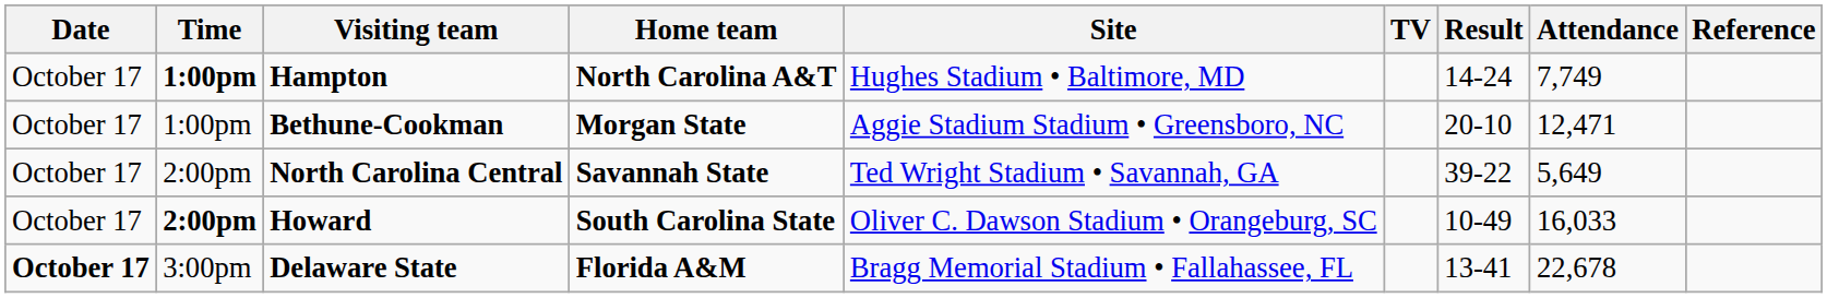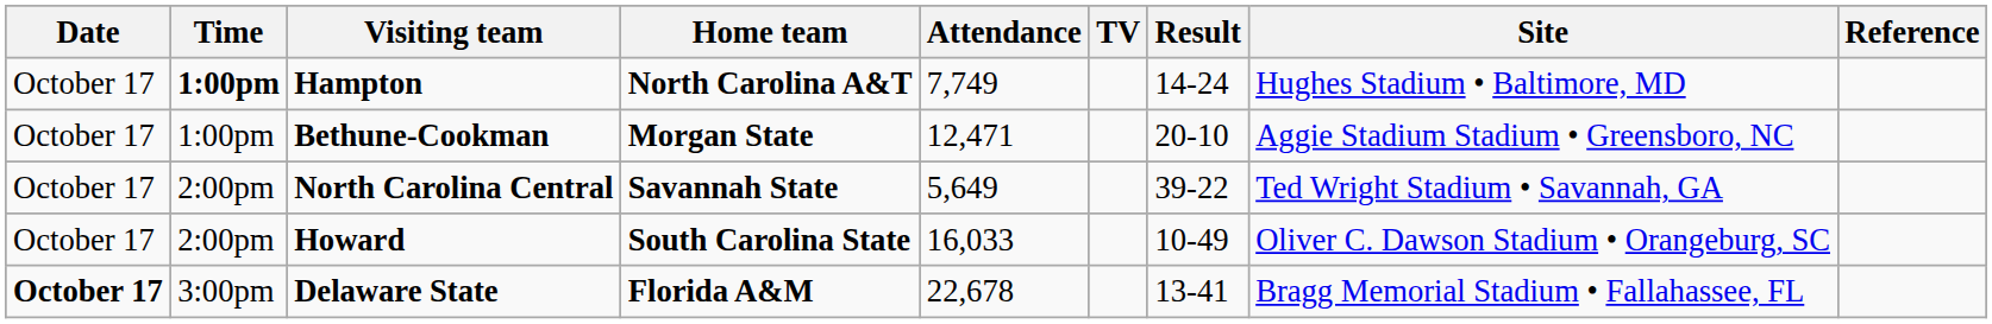 <table class="wikitable" style="font-size:95%;">
 <tr>
 <th>Date</th>
 <th>Time</th>
 <th>Visiting team</th>
 <th>Home team</th>
-<th>Site</th>
+<th>Attendance</th>
 <th>TV</th>
 <th>Result</th>
-<th>Attendance</th>
+<th>Site</th>
 <th class="unsortable">Reference</th>
 </tr>
 <tr bgcolor=>
 <td>October 17</td>
 <td><strong>1:00pm</strong></td>
 <td><strong>Hampton</strong></td>
 <td><strong>North Carolina A&T</strong></td>
-<td><a href='#'>Hughes Stadium</a> • <a href='#'>Baltimore, MD</a></td>
+<td>7,749</td>
 <td></td>
 <td>14-24</td>
-<td>7,749</td>
+<td><a href='#'>Hughes Stadium</a> • <a href='#'>Baltimore, MD</a></td>
 <td></td>
 </tr>
 <tr bgcolor=>
 <td>October 17</td>
 <td>1:00pm</td>
 <td><strong>Bethune-Cookman</strong></td>
 <td><strong>Morgan State</strong></td>
-<td><a href='#'>Aggie Stadium Stadium</a> • <a href='#'>Greensboro, NC</a></td>
+<td>12,471</td>
 <td></td>
 <td>20-10</td>
-<td>12,471</td>
+<td><a href='#'>Aggie Stadium Stadium</a> • <a href='#'>Greensboro, NC</a></td>
 <td></td>
 </tr>
 <tr bgcolor=>
 <td>October 17</td>
 <td>2:00pm</td>
 <td><strong>North Carolina Central</strong></td>
 <td><strong>Savannah State</strong></td>
-<td><a href='#'>Ted Wright Stadium</a> • <a href='#'>Savannah, GA</a></td>
+<td>5,649</td>
 <td></td>
 <td>39-22</td>
-<td>5,649</td>
+<td><a href='#'>Ted Wright Stadium</a> • <a href='#'>Savannah, GA</a></td>
 <td></td>
 </tr>
 <tr bgcolor=>
 <td>October 17</td>
-<td><strong>2:00pm</strong></td>
+<td>2:00pm</td>
 <td><strong>Howard</strong></td>
 <td><strong>South Carolina State</strong></td>
-<td><a href='#'>Oliver C. Dawson Stadium</a> • <a href='#'>Orangeburg, SC</a></td>
+<td>16,033</td>
 <td></td>
 <td>10-49</td>
-<td>16,033</td>
+<td><a href='#'>Oliver C. Dawson Stadium</a> • <a href='#'>Orangeburg, SC</a></td>
 <td></td>
 </tr>
 <tr bgcolor=>
 <td><strong>October 17</strong></td>
 <td>3:00pm</td>
 <td><strong>Delaware State</strong></td>
 <td><strong>Florida A&M</strong></td>
-<td><a href='#'>Bragg Memorial Stadium</a> • <a href='#'>Fallahassee, FL</a></td>
+<td>22,678</td>
 <td></td>
 <td>13-41</td>
-<td>22,678</td>
+<td><a href='#'>Bragg Memorial Stadium</a> • <a href='#'>Fallahassee, FL</a></td>
 <td></td>
 </tr>
 </table>
